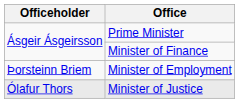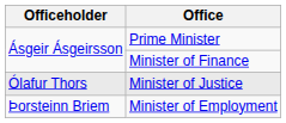 <table class="wikitable">
 <tr>
 <th>Officeholder</th>
 <th>Office</th>
 </tr>
 <tr>
 <td rowspan=2><a href='#'>Ásgeir Ásgeirsson</a></td>
 <td><a href='#'>Prime Minister</a></td>
 </tr>
 <tr>
 <td><a href='#'>Minister of Finance</a></td>
 </tr>
+<tr style="background-color: #EAEAEA;">
+<td><a href='#'>Ólafur Thors</a></td>
+<td><a href='#'>Minister of Justice</a></td>
+</tr>
 <tr>
 <td><a href='#'>Þorsteinn Briem</a></td>
 <td><a href='#'>Minister of Employment</a></td>
 </tr>
-<tr style="background-color: #EAEAEA;">
-<td><a href='#'>Ólafur Thors</a></td>
-<td><a href='#'>Minister of Justice</a></td>
-</tr>
 </table>
